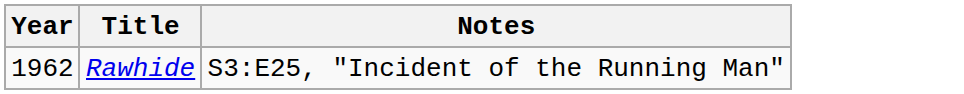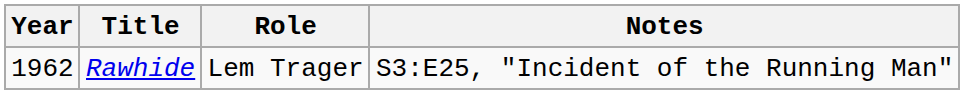 <table class="wikitable">
 <tr>
 <th>Year</th>
 <th>Title</th>
+<th>Role</th>
 <th>Notes</th>
 </tr>
 <tr>
 <td>1962</td>
 <td><em><a href='#'>Rawhide</a></em></td>
+<td>Lem Trager</td>
 <td>S3:E25, "Incident of the Running Man"</td>
 </tr>
 </table>
